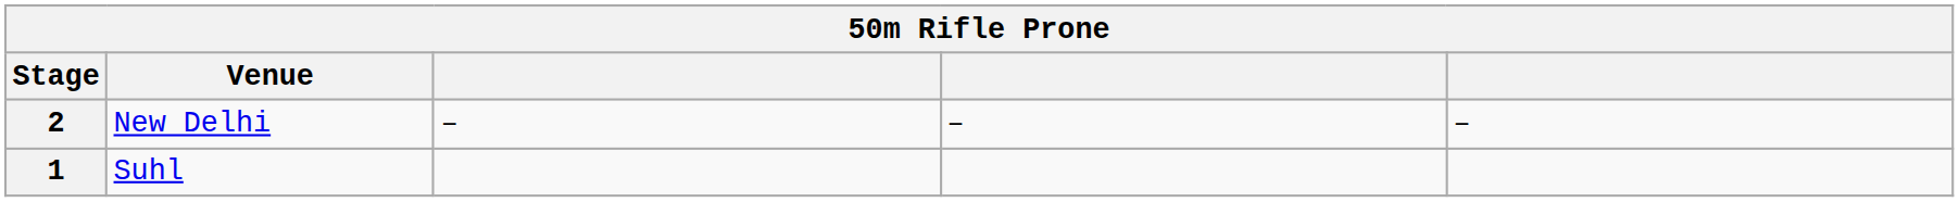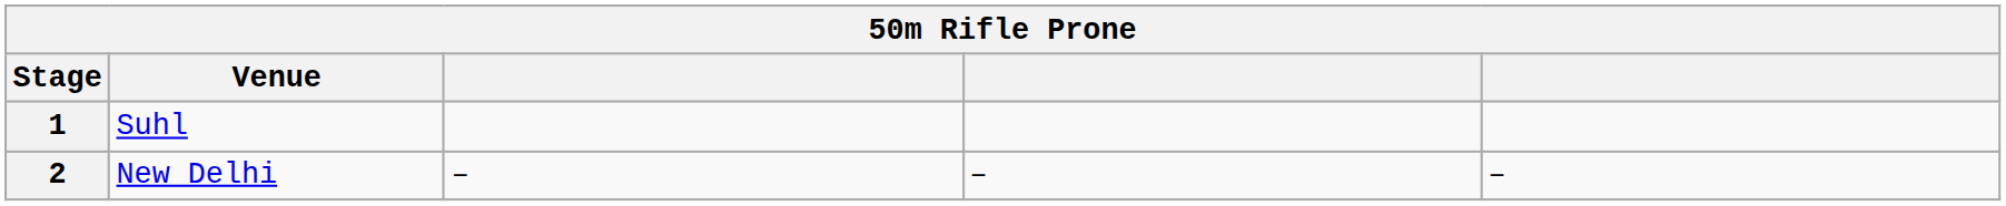 <table class="wikitable">
 <tr>
 <th colspan="5">50m Rifle Prone</th>
 </tr>
 <tr>
 <th>Stage</th>
 <th width=140>Venue</th>
 <th width=220></th>
 <th width=220></th>
 <th width=220></th>
 </tr>
 <tr>
+<th>1</th>
+<td> <a href='#'>Suhl</a></td>
+<td></td>
+<td></td>
+<td></td>
+</tr>
+<tr>
 <th>2</th>
 <td> <a href='#'>New Delhi</a></td>
 <td –>–</td>
 <td –>–</td>
 <td –>–</td>
 </tr>
-<tr>
-<th>1</th>
-<td> <a href='#'>Suhl</a></td>
-<td></td>
-<td></td>
-<td></td>
-</tr>
 </table>
